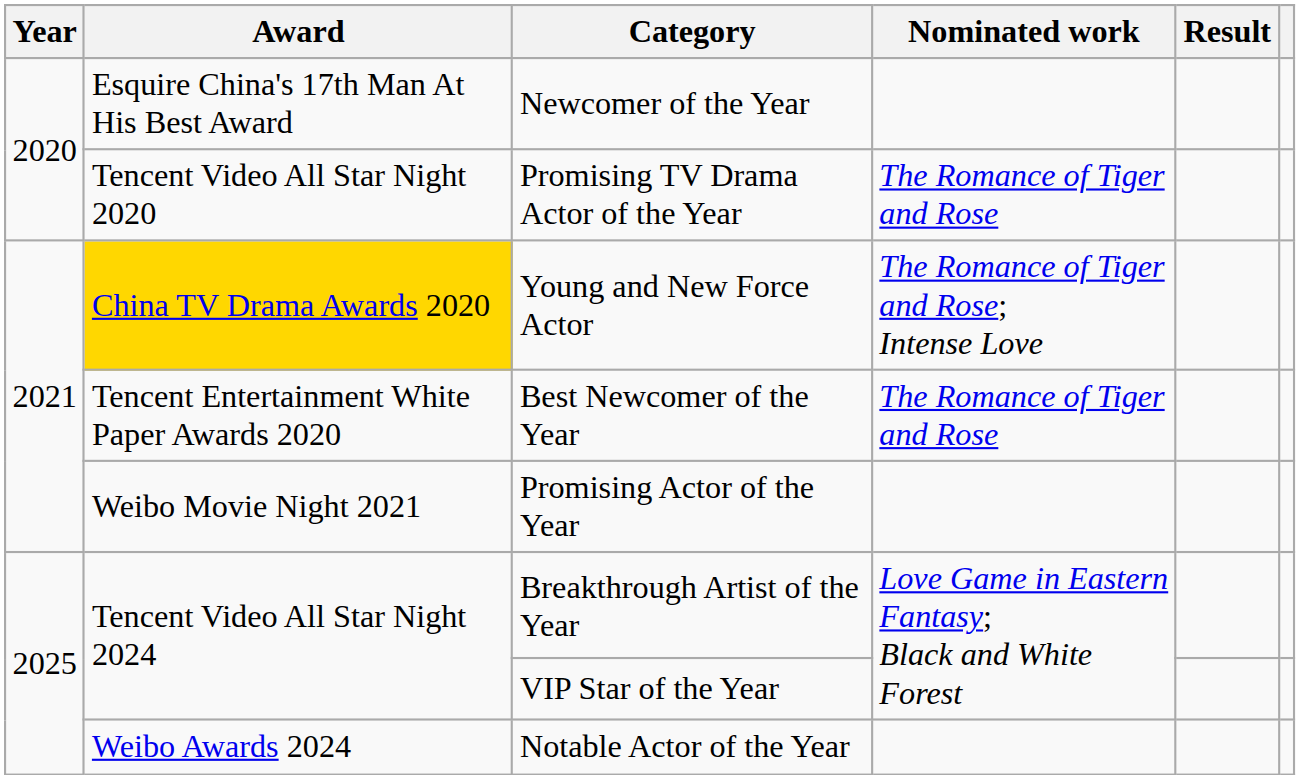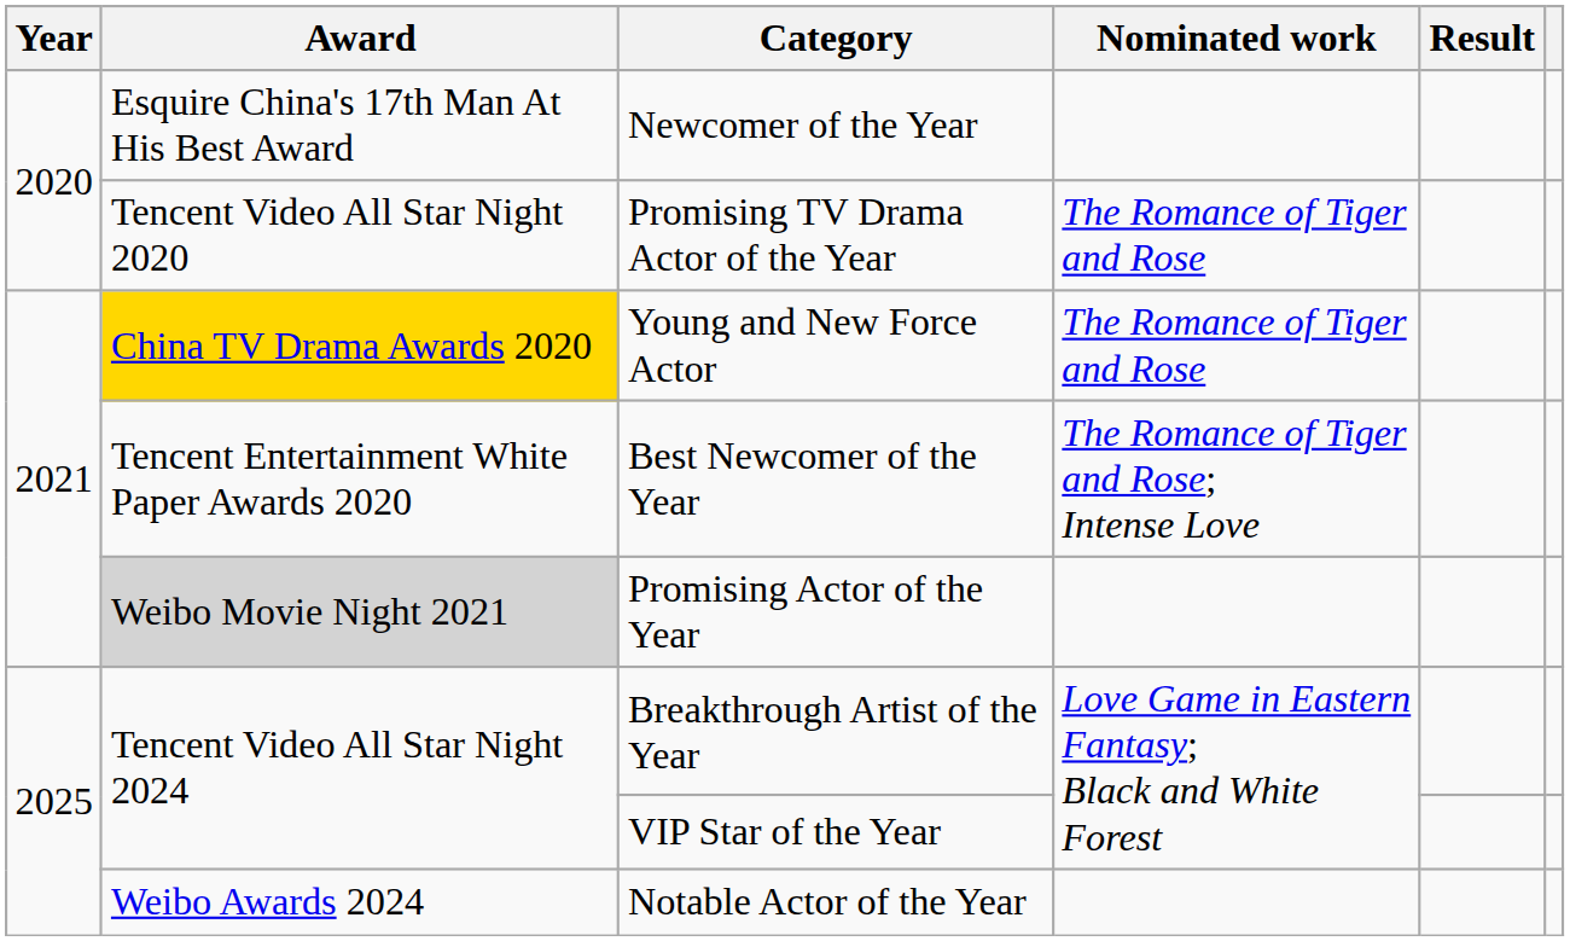 <table class="wikitable" style="font-size:95%">
 <tr>
 <th>Year</th>
 <th>Award</th>
 <th>Category</th>
 <th>Nominated work</th>
 <th>Result</th>
 <th></th>
 </tr>
 <tr>
 <td rowspan="2">2020</td>
 <td>Esquire China's 17th Man At His Best Award</td>
 <td>Newcomer of the Year</td>
 <td></td>
 <td></td>
 <td></td>
 </tr>
 <tr>
 <td>Tencent Video All Star Night 2020</td>
 <td>Promising TV Drama Actor of the Year</td>
 <td><em><a href='#'>The Romance of Tiger and Rose</a></em></td>
 <td></td>
 <td></td>
 </tr>
 <tr>
 <td rowspan="3">2021</td>
 <td style="background: gold;"><a href='#'>China TV Drama Awards</a> 2020</td>
 <td>Young and New Force Actor</td>
-<td><em><a href='#'>The Romance of Tiger and Rose</a></em>; <br><em>Intense Love</em></td>
+<td><em><a href='#'>The Romance of Tiger and Rose</a></em></td>
 <td></td>
 <td></td>
 </tr>
 <tr>
 <td>Tencent Entertainment White Paper Awards 2020</td>
 <td>Best Newcomer of the Year</td>
-<td><em><a href='#'>The Romance of Tiger and Rose</a></em></td>
+<td><em><a href='#'>The Romance of Tiger and Rose</a></em>; <br><em>Intense Love</em></td>
 <td></td>
 <td></td>
 </tr>
 <tr>
-<td>Weibo Movie Night 2021</td>
+<td style="background: lightgrey;">Weibo Movie Night 2021</td>
 <td>Promising Actor of the Year</td>
 <td></td>
 <td></td>
 <td></td>
 </tr>
 <tr>
 <td rowspan="3">2025</td>
 <td rowspan="2">Tencent Video All Star Night 2024</td>
 <td>Breakthrough Artist of the Year</td>
 <td rowspan="2"><em><a href='#'>Love Game in Eastern Fantasy</a></em>; <br><em>Black and White Forest</em></td>
 <td></td>
 <td></td>
 </tr>
 <tr>
 <td>VIP Star of the Year</td>
 <td></td>
 <td></td>
 </tr>
 <tr>
 <td><a href='#'>Weibo Awards</a> 2024</td>
 <td>Notable Actor of the Year</td>
 <td></td>
 <td></td>
 <td></td>
 </tr>
 </table>
